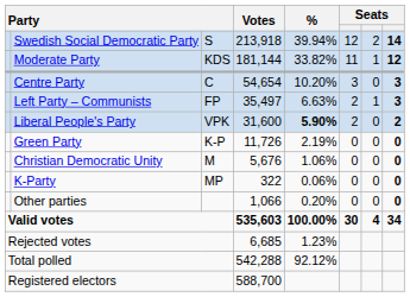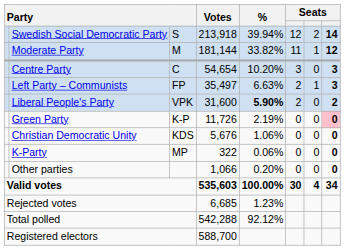 <table class="wikitable" border="1" style="text-align:right;">
 <tr>
 <th style="text-align:left;" valign=bottom rowspan=2 colspan=3>Party</th>
 <th align=center valign=bottom rowspan=2 width="50">Votes</th>
 <th align=center valign=bottom rowspan=2 width="50">%</th>
 <th colspan=3>Seats</th>
 </tr>
 <tr>
 <th align=center valign=bottom width="20"><small></small></th>
 <th align=center valign=bottom width="20"><small><a href='#'></a></small></th>
 <th align=center valign=bottom width="20"><small></small></th>
 </tr>
 <tr style="background:#CEE0F2;">
 <td></td>
 <td align=left style="white-space: nowrap;"><a href='#'>Swedish Social Democratic Party</a></td>
 <td align=left>S</td>
 <td>213,918</td>
 <td>39.94%</td>
 <td>12</td>
 <td>2</td>
 <td><strong>14</strong></td>
 </tr>
 <tr style="background:#CEE0F2;">
 <td></td>
 <td align=left><a href='#'>Moderate Party</a></td>
-<td align=left>KDS</td>
+<td align=left>M</td>
 <td>181,144</td>
 <td>33.82%</td>
 <td>11</td>
 <td>1</td>
 <td><strong>12</strong></td>
 </tr>
 <tr style="background:#CEE0F2; border-top:3px solid darkgray;">
 <td></td>
 <td align=left><a href='#'>Centre Party</a></td>
 <td align=left>C</td>
 <td>54,654</td>
 <td>10.20%</td>
 <td>3</td>
 <td>0</td>
 <td><strong>3</strong></td>
 </tr>
 <tr style="background:#CEE0F2;">
 <td></td>
 <td align=left><a href='#'>Left Party – Communists</a></td>
 <td align=left>FP</td>
 <td>35,497</td>
 <td>6.63%</td>
 <td>2</td>
 <td>1</td>
 <td><strong>3</strong></td>
 </tr>
 <tr style="background:#CEE0F2;">
 <td></td>
 <td align=left><a href='#'>Liberal People's Party</a></td>
 <td align=left>VPK</td>
 <td>31,600</td>
 <td><strong>5.90%</strong></td>
 <td>2</td>
 <td>0</td>
 <td><strong>2</strong></td>
 </tr>
 <tr>
 <td></td>
 <td align=left><a href='#'>Green Party</a></td>
 <td align=left>K-P</td>
 <td>11,726</td>
 <td>2.19%</td>
 <td>0</td>
 <td>0</td>
-<td><strong>0</strong></td>
+<td style="background: pink;"><strong>0</strong></td>
 </tr>
 <tr>
 <td></td>
 <td align=left><a href='#'>Christian Democratic Unity</a></td>
-<td align=left>M</td>
+<td align=left>KDS</td>
 <td>5,676</td>
 <td>1.06%</td>
 <td>0</td>
 <td>0</td>
 <td><strong>0</strong></td>
 </tr>
 <tr>
 <td></td>
 <td align=left><a href='#'>K-Party</a></td>
 <td align=left>MP</td>
 <td>322</td>
 <td>0.06%</td>
 <td>0</td>
 <td>0</td>
 <td><strong>0</strong></td>
 </tr>
 <tr>
 <td></td>
 <td align=left>Other parties</td>
 <td></td>
 <td>1,066</td>
 <td>0.20%</td>
 <td>0</td>
 <td>0</td>
 <td><strong>0</strong></td>
 </tr>
 <tr style="font-weight:bold">
 <td align=left colspan=3>Valid votes</td>
 <td>535,603</td>
 <td>100.00%</td>
 <td>30</td>
 <td>4</td>
 <td>34</td>
 </tr>
 <tr>
 <td align=left colspan=3>Rejected votes</td>
 <td>6,685</td>
 <td>1.23%</td>
 <td></td>
 <td></td>
 <td></td>
 </tr>
 <tr>
 <td align=left colspan=3>Total polled</td>
 <td>542,288</td>
 <td>92.12%</td>
 <td></td>
 <td></td>
 <td></td>
 </tr>
 <tr>
 <td align=left colspan=3>Registered electors</td>
 <td>588,700</td>
 <td></td>
 <td></td>
 <td></td>
 <td></td>
 </tr>
 </table>
